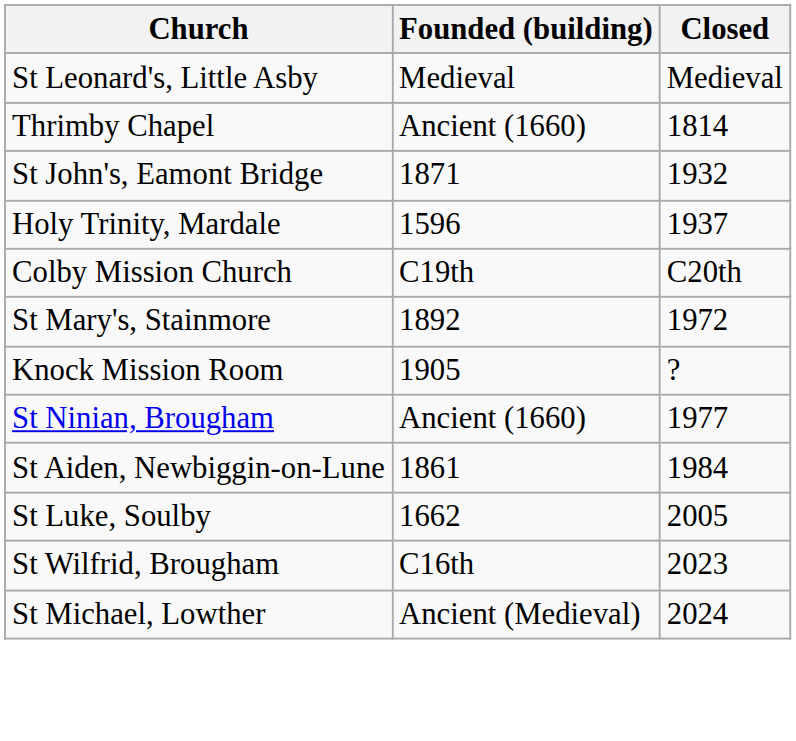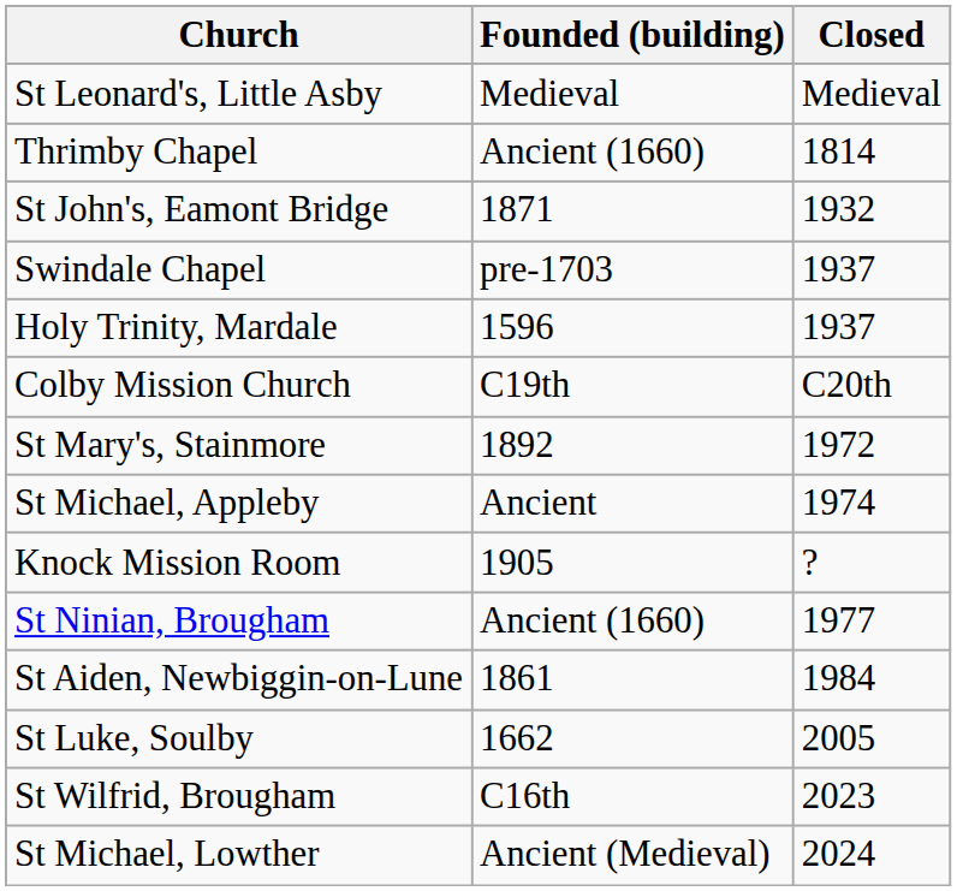 <table class="wikitable">
 <tr>
 <th>Church</th>
 <th>Founded (building)</th>
 <th>Closed</th>
 </tr>
 <tr>
 <td>St Leonard's, Little Asby</td>
 <td>Medieval</td>
 <td>Medieval</td>
 </tr>
 <tr>
 <td>Thrimby Chapel</td>
 <td>Ancient (1660)</td>
 <td>1814</td>
 </tr>
 <tr>
 <td>St John's, Eamont Bridge</td>
 <td>1871</td>
 <td>1932</td>
 </tr>
 <tr>
+<td>Swindale Chapel</td>
+<td>pre-1703</td>
+<td>1937</td>
+</tr>
+<tr>
 <td>Holy Trinity, Mardale</td>
 <td>1596</td>
 <td>1937</td>
 </tr>
 <tr>
 <td>Colby Mission Church</td>
 <td>C19th</td>
 <td>C20th</td>
 </tr>
 <tr>
 <td>St Mary's, Stainmore</td>
 <td>1892</td>
 <td>1972</td>
+</tr>
+<tr>
+<td>St Michael, Appleby</td>
+<td>Ancient</td>
+<td>1974</td>
 </tr>
 <tr>
 <td>Knock Mission Room</td>
 <td>1905</td>
 <td>?</td>
 </tr>
 <tr>
 <td><a href='#'>St Ninian, Brougham</a></td>
 <td>Ancient (1660)</td>
 <td>1977</td>
 </tr>
 <tr>
 <td>St Aiden, Newbiggin-on-Lune</td>
 <td>1861</td>
 <td>1984</td>
 </tr>
 <tr>
 <td>St Luke, Soulby</td>
 <td>1662</td>
 <td>2005</td>
 </tr>
 <tr>
 <td>St Wilfrid, Brougham</td>
 <td>C16th</td>
 <td>2023</td>
 </tr>
 <tr>
 <td>St Michael, Lowther</td>
 <td>Ancient (Medieval)</td>
 <td>2024</td>
 </tr>
 </table>
